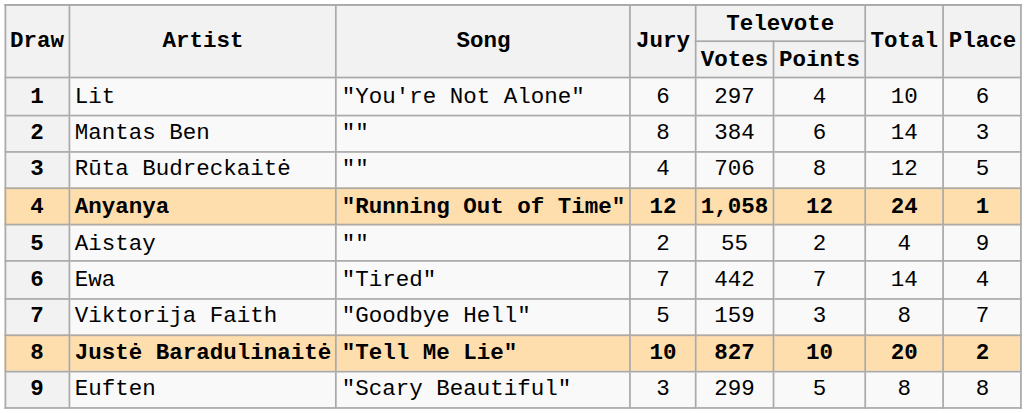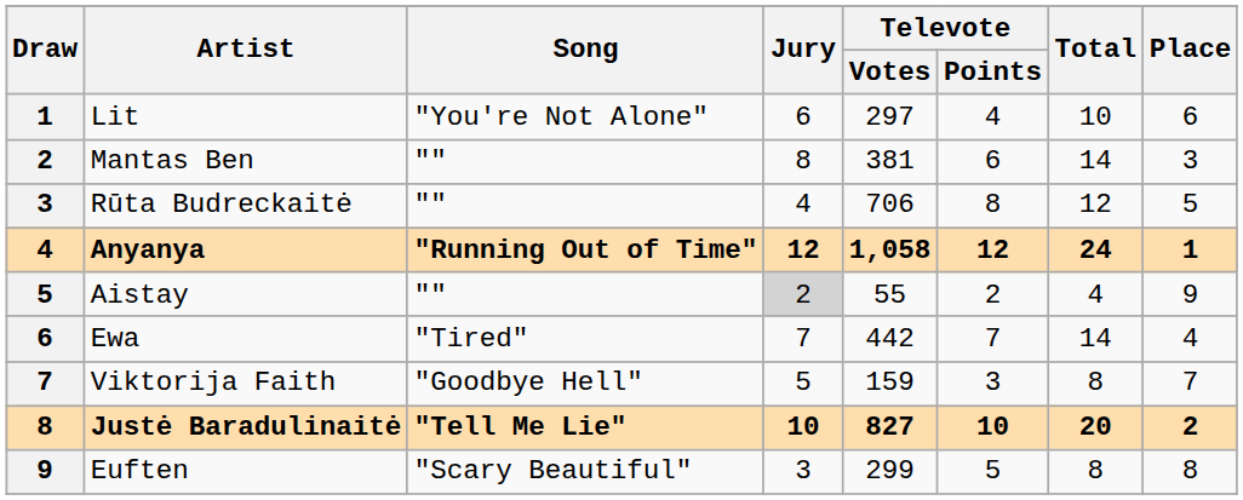 <table class="sortable wikitable plainrowheaders" style="margin: 1em auto 1em auto; text-align:center">
 <tr>
 </tr>
 <tr>
 <th rowspan="2">Draw</th>
 <th rowspan="2">Artist</th>
 <th rowspan="2">Song</th>
 <th rowspan="2">Jury</th>
 <th colspan="2">Televote</th>
 <th rowspan="2">Total</th>
 <th rowspan="2">Place</th>
 </tr>
 <tr>
 <th>Votes</th>
 <th>Points</th>
 </tr>
 <tr>
 <th scope="row" style="text-align:center;">1</th>
 <td align="left">Lit</td>
 <td align="left">"You're Not Alone"</td>
 <td>6</td>
 <td>297</td>
 <td>4</td>
 <td>10</td>
 <td>6</td>
 </tr>
 <tr>
 <th scope="row" style="text-align:center;">2</th>
 <td align="left">Mantas Ben</td>
 <td align="left">""</td>
 <td>8</td>
-<td>384</td>
+<td>381</td>
 <td>6</td>
 <td>14</td>
 <td>3</td>
 </tr>
 <tr>
 <th scope="row" style="text-align:center;">3</th>
 <td align="left">Rūta Budreckaitė</td>
 <td align="left">""</td>
 <td>4</td>
 <td>706</td>
 <td>8</td>
 <td>12</td>
 <td>5</td>
 </tr>
 <tr style="background:navajowhite; font-weight:bold;">
 <th scope="row" style="text-align:center; background:navajowhite; font-weight:bold;">4</th>
 <td align="left">Anyanya</td>
 <td align="left">"Running Out of Time"</td>
 <td>12</td>
 <td>1,058</td>
 <td>12</td>
 <td>24</td>
 <td>1</td>
 </tr>
 <tr>
 <th scope="row" style="text-align:center;">5</th>
 <td align="left">Aistay</td>
 <td align="left">""</td>
-<td>2</td>
+<td style="background: lightgrey;">2</td>
 <td>55</td>
 <td>2</td>
 <td>4</td>
 <td>9</td>
 </tr>
 <tr>
 <th scope="row" style="text-align:center;">6</th>
 <td align="left">Ewa</td>
 <td align="left">"Tired"</td>
 <td>7</td>
 <td>442</td>
 <td>7</td>
 <td>14</td>
 <td>4</td>
 </tr>
 <tr>
 <th scope="row" style="text-align:center;">7</th>
 <td align="left">Viktorija Faith</td>
 <td align="left">"Goodbye Hell"</td>
 <td>5</td>
 <td>159</td>
 <td>3</td>
 <td>8</td>
 <td>7</td>
 </tr>
 <tr style="background:navajowhite; font-weight:bold;">
 <th scope="row" style="text-align:center; background:navajowhite; font-weight:bold;">8</th>
 <td align="left">Justė Baradulinaitė</td>
 <td align="left">"Tell Me Lie"</td>
 <td>10</td>
 <td>827</td>
 <td>10</td>
 <td>20</td>
 <td>2</td>
 </tr>
 <tr>
 <th scope="row" style="text-align:center;">9</th>
 <td align="left">Euften</td>
 <td align="left">"Scary Beautiful"</td>
 <td>3</td>
 <td>299</td>
 <td>5</td>
 <td>8</td>
 <td>8</td>
 </tr>
 </table>
